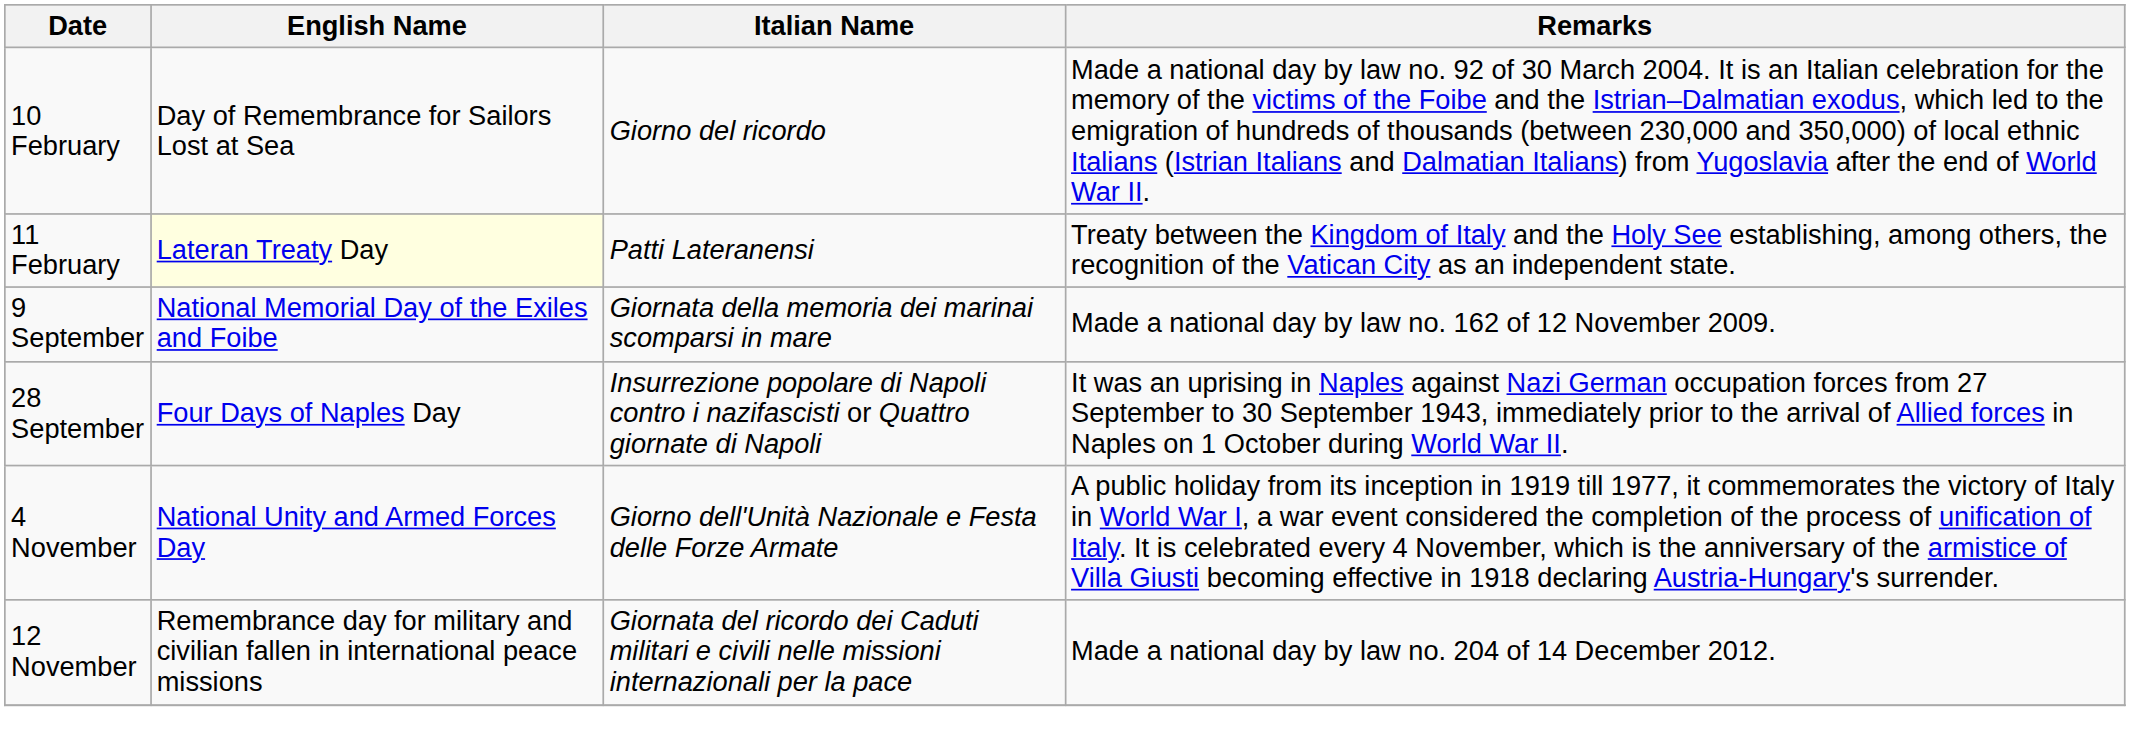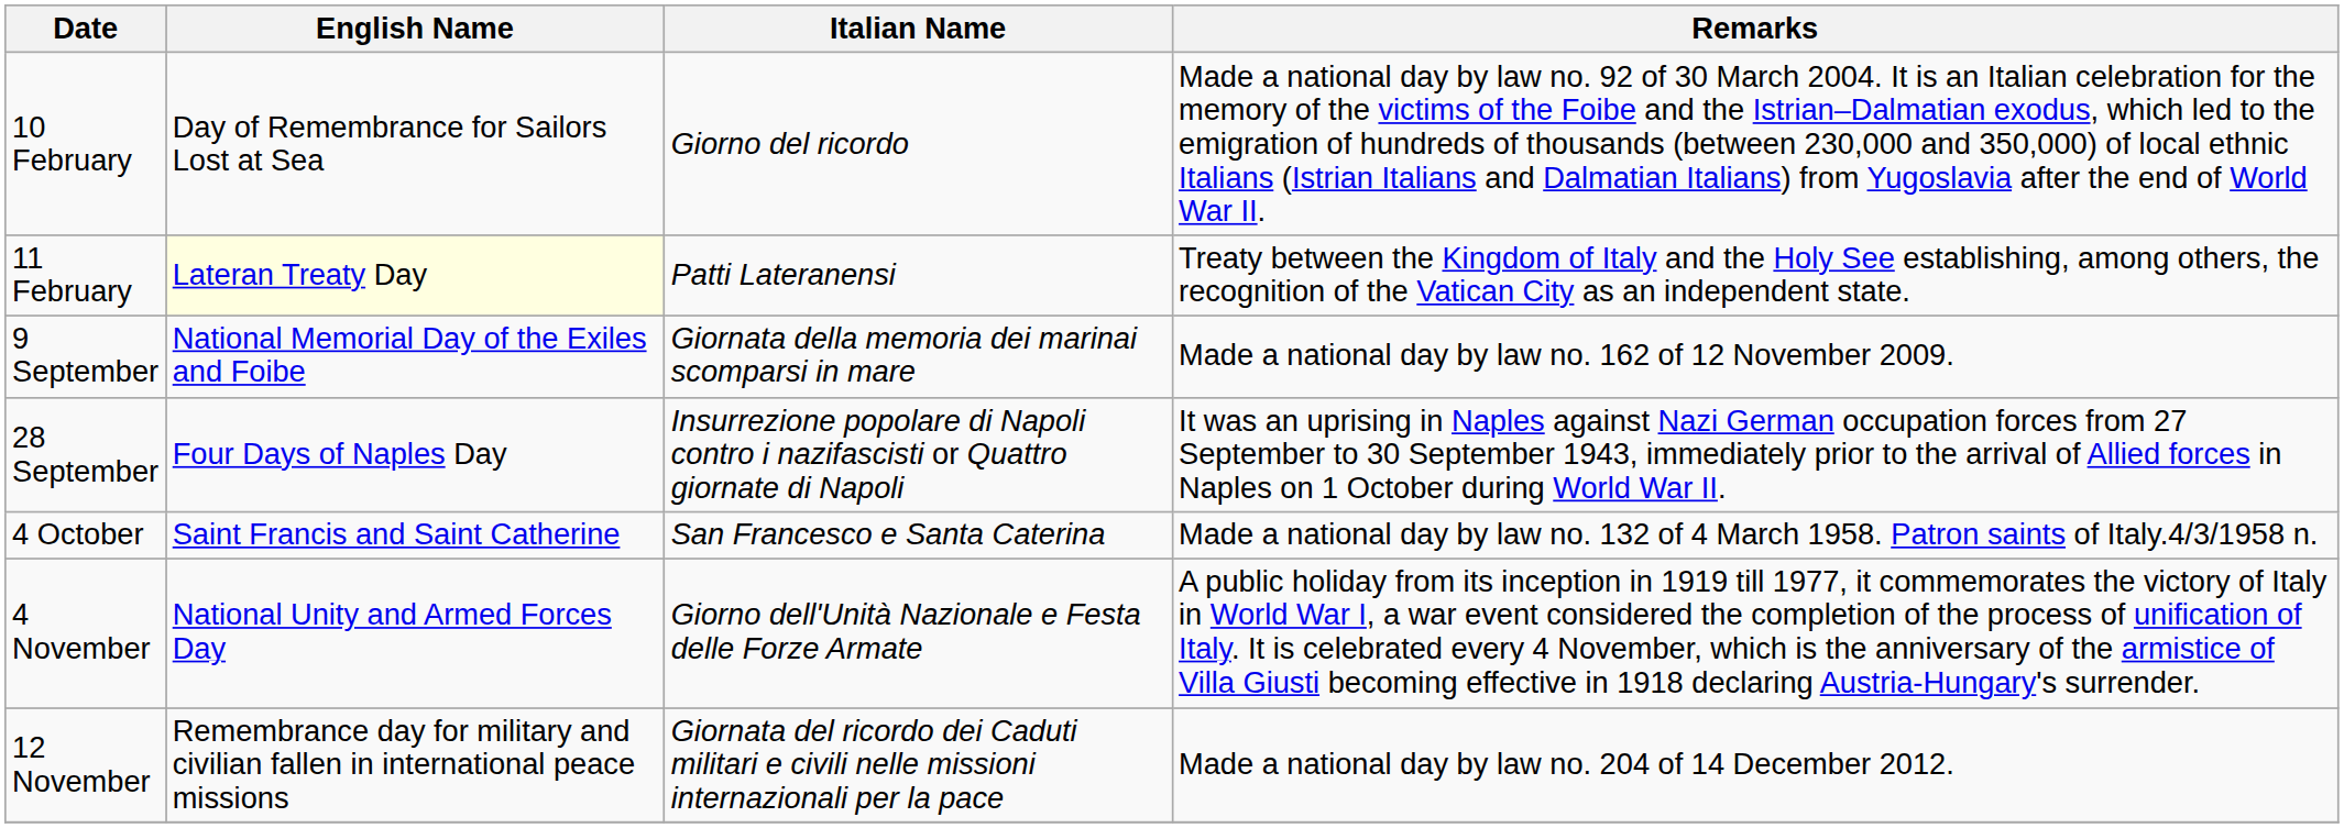 <table class="wikitable">
 <tr>
 <th width="12em">Date</th>
 <th>English Name</th>
 <th>Italian Name</th>
 <th width="50%">Remarks</th>
 </tr>
 <tr>
 <td>10 February</td>
 <td>Day of Remembrance for Sailors Lost at Sea</td>
 <td><em>Giorno del ricordo</em></td>
 <td>Made a national day by law no. 92 of 30 March 2004. It is an Italian celebration for the memory of the <a href='#'>victims of the Foibe</a> and the <a href='#'>Istrian–Dalmatian exodus</a>, which led to the emigration of hundreds of thousands (between 230,000 and 350,000) of local ethnic <a href='#'>Italians</a> (<a href='#'>Istrian Italians</a> and <a href='#'>Dalmatian Italians</a>) from <a href='#'>Yugoslavia</a> after the end of <a href='#'>World War II</a>.</td>
 </tr>
 <tr>
 <td>11 February</td>
 <td style="background: lightyellow;"><a href='#'>Lateran Treaty</a> Day</td>
 <td><em>Patti Lateranensi</em></td>
 <td>Treaty between the <a href='#'>Kingdom of Italy</a> and the <a href='#'>Holy See</a> establishing, among others, the recognition of the <a href='#'>Vatican City</a> as an independent state.</td>
 </tr>
 <tr>
 <td>9 September</td>
 <td><a href='#'>National Memorial Day of the Exiles and Foibe</a></td>
 <td><em>Giornata della memoria dei marinai scomparsi in mare</em></td>
 <td>Made a national day by law no. 162 of 12 November 2009.</td>
 </tr>
 <tr>
 <td>28 September</td>
 <td><a href='#'>Four Days of Naples</a> Day</td>
 <td><em>Insurrezione popolare di Napoli contro i nazifascisti</em> or <em>Quattro giornate di Napoli</em></td>
 <td>It was an uprising in <a href='#'>Naples</a> against <a href='#'>Nazi German</a> occupation forces from 27 September to 30 September 1943, immediately prior to the arrival of <a href='#'>Allied forces</a> in Naples on 1 October during <a href='#'>World War II</a>.</td>
 </tr>
 <tr>
+<td>4 October</td>
+<td><a href='#'>Saint Francis and Saint Catherine</a></td>
+<td><em>San Francesco e Santa Caterina</em></td>
+<td>Made a national day by law no. 132 of 4 March 1958. <a href='#'>Patron saints</a> of Italy.4/3/1958 n.</td>
+</tr>
+<tr>
 <td>4 November</td>
 <td><a href='#'>National Unity and Armed Forces Day</a></td>
 <td><em>Giorno dell'Unità Nazionale e Festa delle Forze Armate</em></td>
 <td>A public holiday from its inception in 1919 till 1977, it commemorates the victory of Italy in <a href='#'>World War I</a>, a war event considered the completion of the process of <a href='#'>unification of Italy</a>. It is celebrated every 4 November, which is the anniversary of the <a href='#'>armistice of Villa Giusti</a> becoming effective in 1918 declaring <a href='#'>Austria-Hungary</a>'s surrender.</td>
 </tr>
 <tr>
 <td>12 November</td>
 <td>Remembrance day for military and civilian fallen in international peace missions</td>
 <td><em>Giornata del ricordo dei Caduti militari e civili nelle missioni internazionali per la pace</em></td>
 <td>Made a national day by law no. 204 of 14 December 2012.</td>
 </tr>
 <tr>
 </tr>
 </table>
